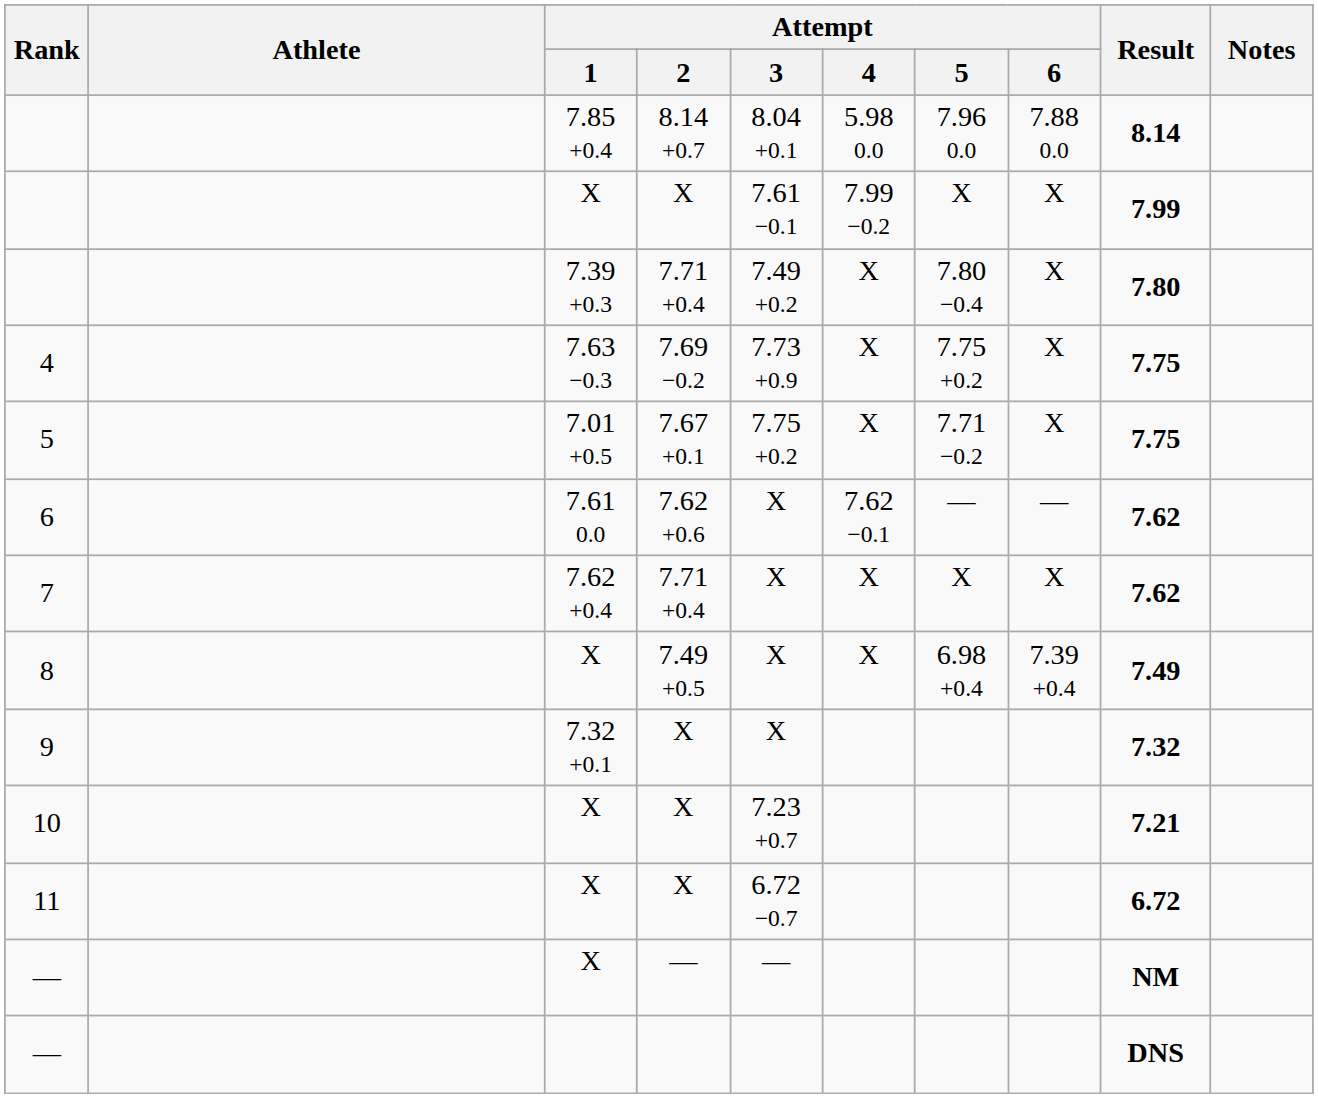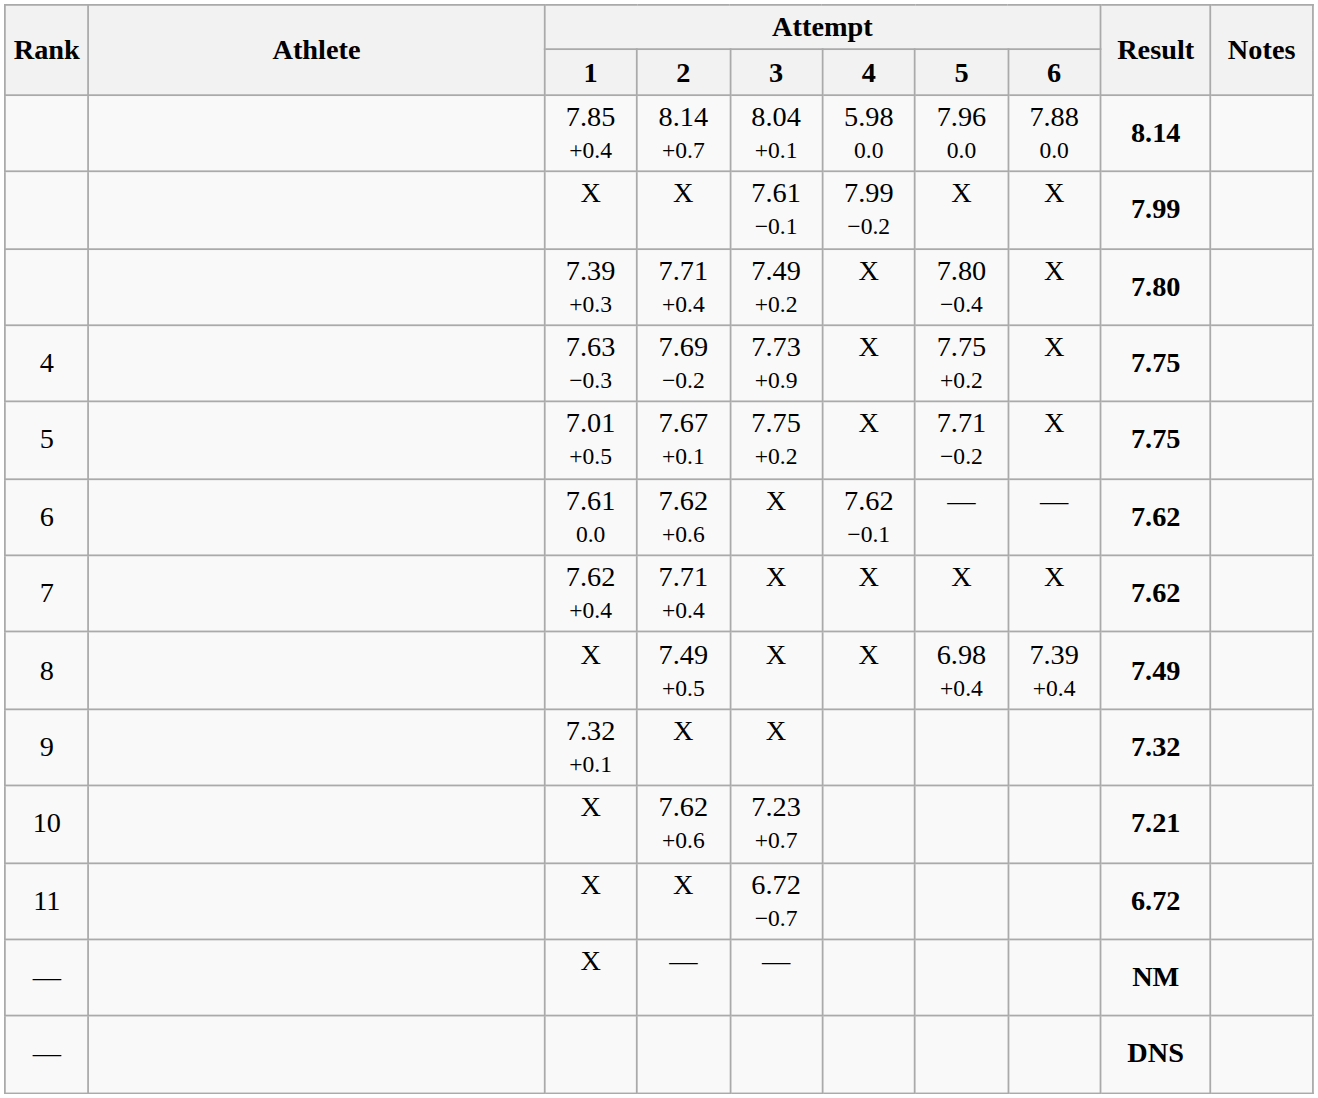 <table class="wikitable" style="text-align:center">
 <tr>
 <th rowspan=2 width=40>Rank</th>
 <th rowspan=2 width=250>Athlete</th>
 <th colspan=6>Attempt</th>
 <th rowspan=2 width=55>Result</th>
 <th rowspan=2 width=50>Notes</th>
 </tr>
 <tr>
 <th width=45>1</th>
 <th width=45>2</th>
 <th width=45>3</th>
 <th width=45>4</th>
 <th width=45>5</th>
 <th width=45>6</th>
 </tr>
 <tr>
 <td></td>
 <td align=left></td>
 <td>7.85<br><small>+0.4</small></td>
 <td>8.14<br><small>+0.7</small></td>
 <td>8.04<br><small>+0.1</small></td>
 <td>5.98<br><small>0.0</small></td>
 <td>7.96<br><small>0.0</small></td>
 <td>7.88<br><small>0.0</small></td>
 <td><strong>8.14</strong></td>
 <td></td>
 </tr>
 <tr>
 <td></td>
 <td align=left></td>
 <td>X<br> </td>
 <td>X<br> </td>
 <td>7.61<br><small>−0.1</small></td>
 <td>7.99<br><small>−0.2</small></td>
 <td>X<br> </td>
 <td>X<br> </td>
 <td><strong>7.99</strong></td>
 <td></td>
 </tr>
 <tr>
 <td></td>
 <td align=left></td>
 <td>7.39<br><small>+0.3</small></td>
 <td>7.71<br><small>+0.4</small></td>
 <td>7.49<br><small>+0.2</small></td>
 <td>X<br> </td>
 <td>7.80<br><small>−0.4</small></td>
 <td>X<br> </td>
 <td><strong>7.80</strong></td>
 <td></td>
 </tr>
 <tr>
 <td>4</td>
 <td align=left></td>
 <td>7.63<br><small>−0.3</small></td>
 <td>7.69<br><small>−0.2</small></td>
 <td>7.73<br><small>+0.9</small></td>
 <td>X<br> </td>
 <td>7.75<br><small>+0.2</small></td>
 <td>X<br> </td>
 <td><strong>7.75</strong></td>
 <td></td>
 </tr>
 <tr>
 <td>5</td>
 <td align=left></td>
 <td>7.01<br><small>+0.5</small></td>
 <td>7.67<br><small>+0.1</small></td>
 <td>7.75<br><small>+0.2</small></td>
 <td>X<br> </td>
 <td>7.71<br><small>−0.2</small></td>
 <td>X<br> </td>
 <td><strong>7.75</strong></td>
 <td></td>
 </tr>
 <tr>
 <td>6</td>
 <td align=left></td>
 <td>7.61<br><small>0.0</small></td>
 <td>7.62<br><small>+0.6</small></td>
 <td>X<br> </td>
 <td>7.62<br><small>−0.1</small></td>
 <td>—<br> </td>
 <td>—<br> </td>
 <td><strong>7.62</strong></td>
 <td></td>
 </tr>
 <tr>
 <td>7</td>
 <td align=left></td>
 <td>7.62<br><small>+0.4</small></td>
 <td>7.71<br><small>+0.4</small></td>
 <td>X<br> </td>
 <td>X<br> </td>
 <td>X<br> </td>
 <td>X<br> </td>
 <td><strong>7.62</strong></td>
 <td></td>
 </tr>
 <tr>
 <td>8</td>
 <td align=left></td>
 <td>X<br> </td>
 <td>7.49<br><small>+0.5</small></td>
 <td>X<br> </td>
 <td>X<br> </td>
 <td>6.98<br><small>+0.4</small></td>
 <td>7.39<br><small>+0.4</small></td>
 <td><strong>7.49</strong></td>
 <td></td>
 </tr>
 <tr>
 <td>9</td>
 <td align=left></td>
 <td>7.32<br><small>+0.1</small></td>
 <td>X<br> </td>
 <td>X<br> </td>
 <td></td>
 <td></td>
 <td></td>
 <td><strong>7.32</strong></td>
 <td></td>
 </tr>
 <tr>
 <td>10</td>
 <td align=left></td>
 <td>X<br> </td>
-<td>X<br> </td>
+<td>7.62<br><small>+0.6</small></td>
 <td>7.23<br><small>+0.7</small></td>
 <td></td>
 <td></td>
 <td></td>
 <td><strong>7.21</strong></td>
 <td></td>
 </tr>
 <tr>
 <td>11</td>
 <td align=left></td>
 <td>X<br> </td>
 <td>X<br> </td>
 <td>6.72<br><small>−0.7</small></td>
 <td></td>
 <td></td>
 <td></td>
 <td><strong>6.72</strong></td>
 <td></td>
 </tr>
 <tr>
 <td>—</td>
 <td align=left></td>
 <td>X<br> </td>
 <td>—<br> </td>
 <td>—<br> </td>
 <td></td>
 <td></td>
 <td></td>
 <td><strong>NM</strong></td>
 <td></td>
 </tr>
 <tr>
 <td>—</td>
 <td align=left></td>
 <td> <br> </td>
 <td></td>
 <td></td>
 <td></td>
 <td></td>
 <td></td>
 <td><strong>DNS</strong></td>
 <td></td>
 </tr>
 </table>
